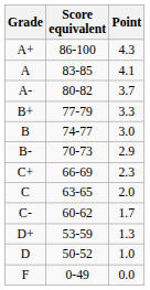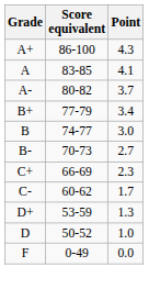 <table class="wikitable" style="text-align: center" ;>
 <tr>
 <th>Grade</th>
 <th>Score<br>equivalent</th>
 <th>Point</th>
 </tr>
 <tr>
 <td>A+</td>
 <td>86-100</td>
 <td>4.3</td>
 </tr>
 <tr>
 <td>A</td>
 <td>83-85</td>
 <td>4.1</td>
 </tr>
 <tr>
 <td>A-</td>
 <td>80-82</td>
 <td>3.7</td>
 </tr>
 <tr>
 <td>B+</td>
 <td>77-79</td>
-<td>3.3</td>
+<td>3.4</td>
 </tr>
 <tr>
 <td>B</td>
 <td>74-77</td>
 <td>3.0</td>
 </tr>
 <tr>
 <td>B-</td>
 <td>70-73</td>
-<td>2.9</td>
+<td>2.7</td>
 </tr>
 <tr>
 <td>C+</td>
 <td>66-69</td>
 <td>2.3</td>
-</tr>
-<tr>
-<td>C</td>
-<td>63-65</td>
-<td>2.0</td>
 </tr>
 <tr>
 <td>C-</td>
 <td>60-62</td>
 <td>1.7</td>
 </tr>
 <tr>
 <td>D+</td>
 <td>53-59</td>
 <td>1.3</td>
 </tr>
 <tr>
 <td>D</td>
 <td>50-52</td>
 <td>1.0</td>
 </tr>
 <tr>
 <td>F</td>
 <td>0-49</td>
 <td>0.0</td>
 </tr>
 </table>
